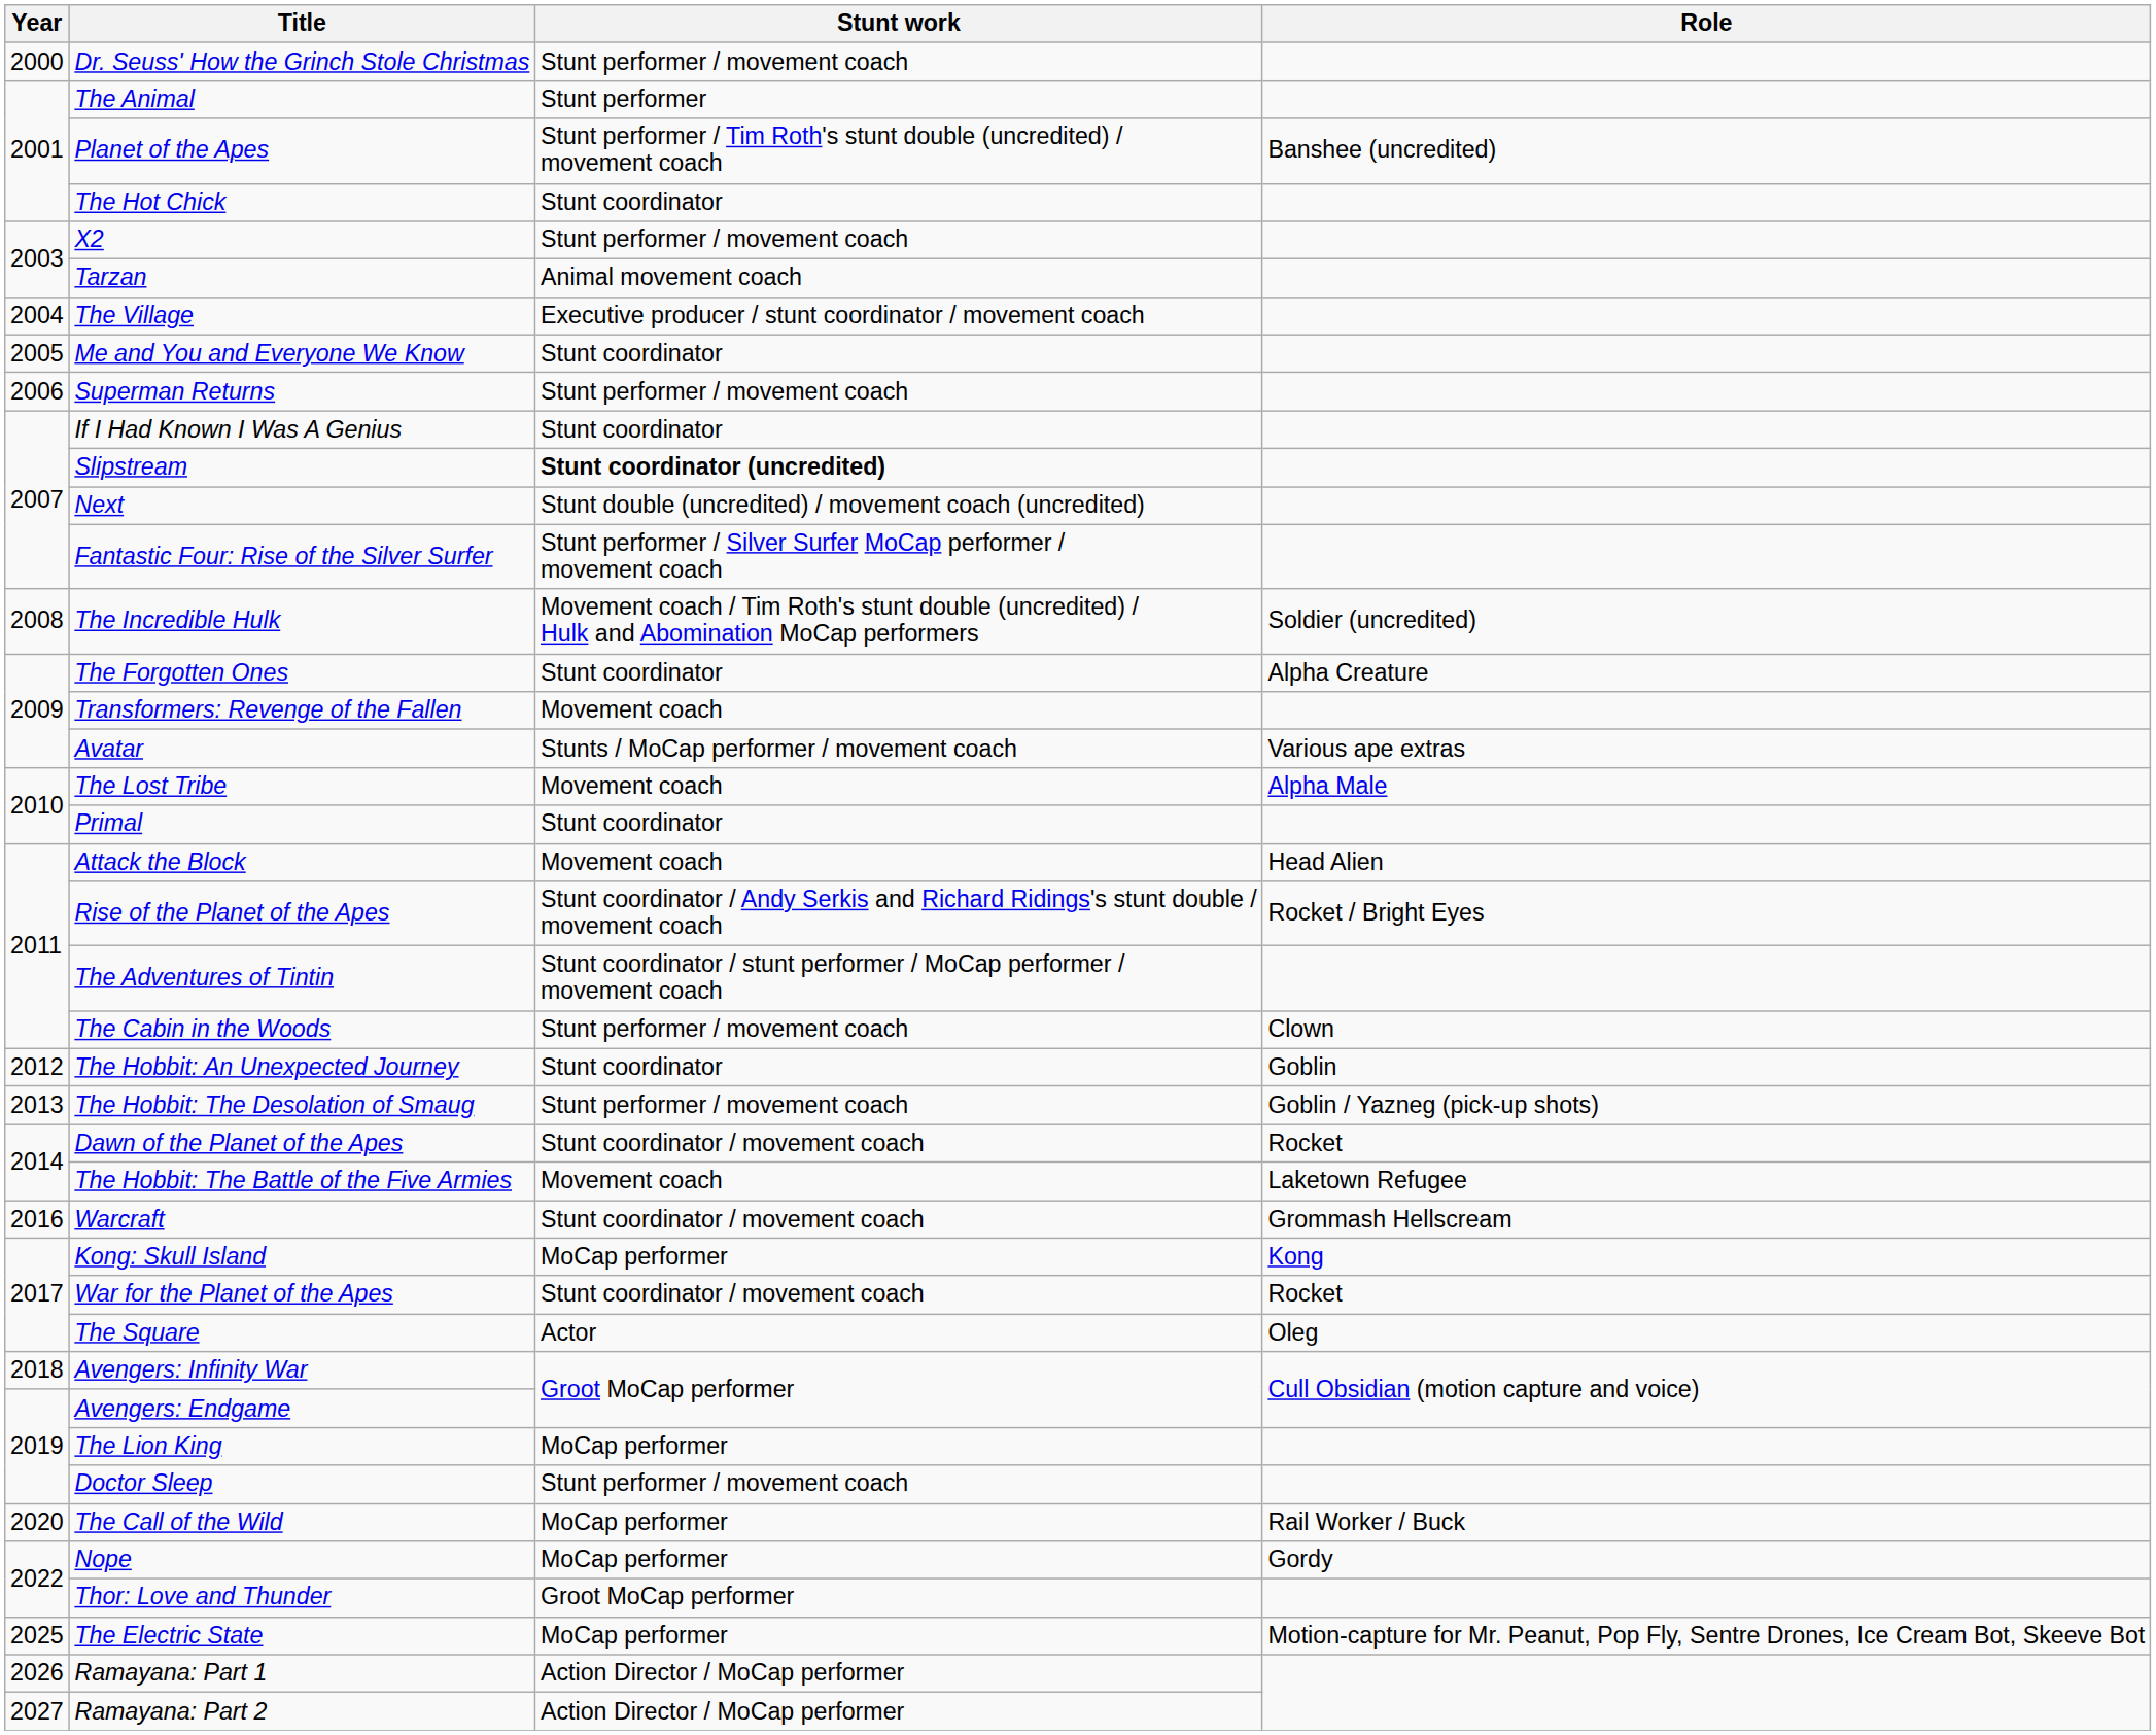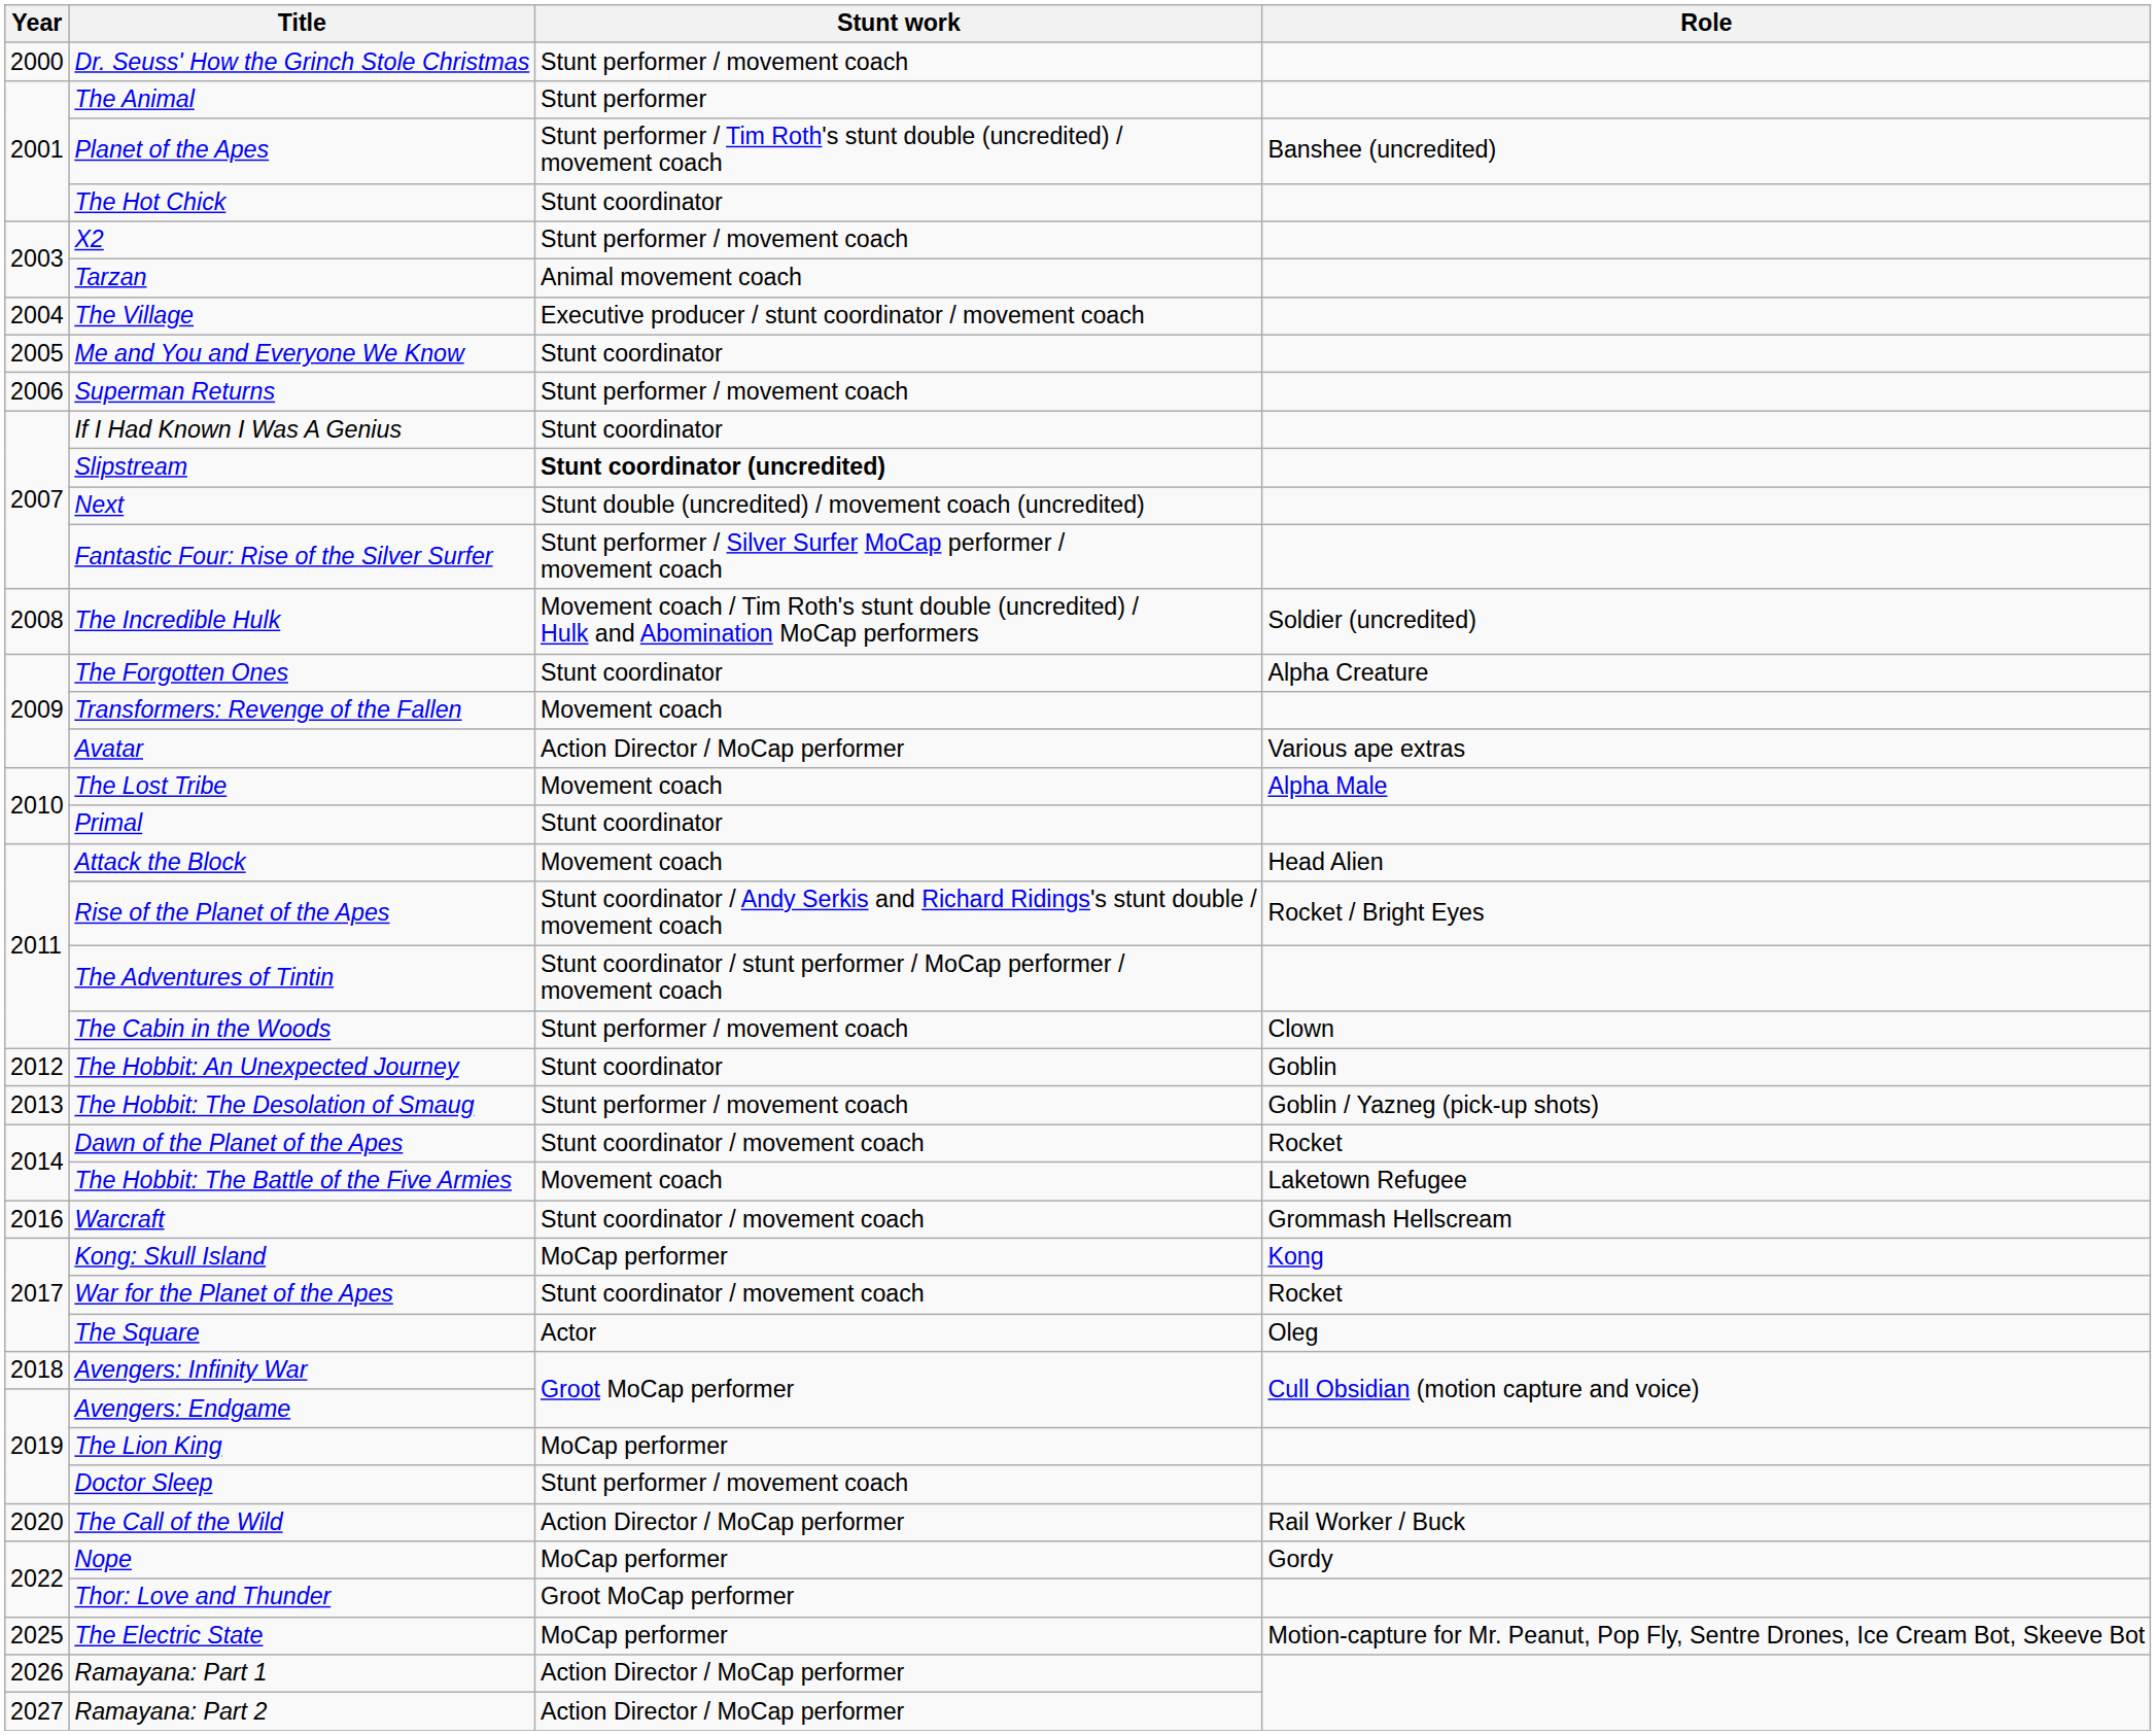 <table class="wikitable unsortable">
 <tr>
 <th>Year</th>
 <th>Title</th>
 <th>Stunt work</th>
 <th>Role</th>
 </tr>
 <tr>
 <td>2000</td>
 <td><em><a href='#'>Dr. Seuss' How the Grinch Stole Christmas</a></em></td>
 <td>Stunt performer / movement coach</td>
 <td></td>
 </tr>
 <tr>
 <td rowspan="3">2001</td>
 <td><em><a href='#'>The Animal</a></em></td>
 <td>Stunt performer</td>
 <td></td>
 </tr>
 <tr>
 <td><em><a href='#'>Planet of the Apes</a></em></td>
 <td>Stunt performer / <a href='#'>Tim Roth</a>'s stunt double (uncredited) /<br>movement coach</td>
 <td>Banshee (uncredited)</td>
 </tr>
 <tr>
 <td><em><a href='#'>The Hot Chick</a></em></td>
 <td>Stunt coordinator</td>
 <td></td>
 </tr>
 <tr>
 <td rowspan="2">2003</td>
 <td><em><a href='#'>X2</a></em></td>
 <td>Stunt performer / movement coach</td>
 <td></td>
 </tr>
 <tr>
 <td><em><a href='#'>Tarzan</a></em></td>
 <td>Animal movement coach</td>
 <td></td>
 </tr>
 <tr>
 <td>2004</td>
 <td><em><a href='#'>The Village</a></em></td>
 <td>Executive producer / stunt coordinator / movement coach</td>
 <td></td>
 </tr>
 <tr>
 <td>2005</td>
 <td><em><a href='#'>Me and You and Everyone We Know</a></em></td>
 <td>Stunt coordinator</td>
 <td></td>
 </tr>
 <tr>
 <td>2006</td>
 <td><em><a href='#'>Superman Returns</a></em></td>
 <td>Stunt performer / movement coach</td>
 <td></td>
 </tr>
 <tr>
 <td rowspan="4">2007</td>
 <td><em>If I Had Known I Was A Genius</em></td>
 <td>Stunt coordinator</td>
 <td></td>
 </tr>
 <tr>
 <td><em><a href='#'>Slipstream</a></em></td>
 <td><strong>Stunt coordinator (uncredited)</strong></td>
 <td></td>
 </tr>
 <tr>
 <td><em><a href='#'>Next</a></em></td>
 <td>Stunt double (uncredited) / movement coach (uncredited)</td>
 <td></td>
 </tr>
 <tr>
 <td><em><a href='#'>Fantastic Four: Rise of the Silver Surfer</a></em></td>
 <td>Stunt performer / <a href='#'>Silver Surfer</a> <a href='#'>MoCap</a> performer /<br>movement coach</td>
 <td></td>
 </tr>
 <tr>
 <td>2008</td>
 <td><em><a href='#'>The Incredible Hulk</a></em></td>
 <td>Movement coach / Tim Roth's stunt double (uncredited) /<br><a href='#'>Hulk</a> and <a href='#'>Abomination</a> MoCap performers</td>
 <td>Soldier (uncredited)</td>
 </tr>
 <tr>
 <td rowspan="3">2009</td>
 <td><em><a href='#'>The Forgotten Ones</a></em></td>
 <td>Stunt coordinator</td>
 <td>Alpha Creature</td>
 </tr>
 <tr>
 <td><em><a href='#'>Transformers: Revenge of the Fallen</a></em></td>
 <td>Movement coach</td>
 <td></td>
 </tr>
 <tr>
 <td><em><a href='#'>Avatar</a></em></td>
-<td>Stunts / MoCap performer / movement coach</td>
+<td>Action Director / MoCap performer</td>
 <td>Various ape extras</td>
 </tr>
 <tr>
 <td rowspan="2">2010</td>
 <td><em><a href='#'>The Lost Tribe</a></em></td>
 <td>Movement coach</td>
 <td><a href='#'>Alpha Male</a></td>
 </tr>
 <tr>
 <td><em><a href='#'>Primal</a></em></td>
 <td>Stunt coordinator</td>
 <td></td>
 </tr>
 <tr>
 <td rowspan="4">2011</td>
 <td><em><a href='#'>Attack the Block</a></em></td>
 <td>Movement coach</td>
 <td>Head Alien</td>
 </tr>
 <tr>
 <td><em><a href='#'>Rise of the Planet of the Apes</a></em></td>
 <td>Stunt coordinator / <a href='#'>Andy Serkis</a> and <a href='#'>Richard Ridings</a>'s stunt double /<br>movement coach</td>
 <td>Rocket / Bright Eyes</td>
 </tr>
 <tr>
 <td><em><a href='#'>The Adventures of Tintin</a></em></td>
 <td>Stunt coordinator / stunt performer / MoCap performer /<br>movement coach</td>
 <td></td>
 </tr>
 <tr>
 <td><em><a href='#'>The Cabin in the Woods</a></em></td>
 <td>Stunt performer / movement coach</td>
 <td>Clown</td>
 </tr>
 <tr>
 <td>2012</td>
 <td><em><a href='#'>The Hobbit: An Unexpected Journey</a></em></td>
 <td>Stunt coordinator</td>
 <td>Goblin</td>
 </tr>
 <tr>
 <td>2013</td>
 <td><em><a href='#'>The Hobbit: The Desolation of Smaug</a></em></td>
 <td>Stunt performer / movement coach</td>
 <td>Goblin / Yazneg (pick-up shots)</td>
 </tr>
 <tr>
 <td rowspan="2">2014</td>
 <td><em><a href='#'>Dawn of the Planet of the Apes</a></em></td>
 <td>Stunt coordinator / movement coach</td>
 <td>Rocket</td>
 </tr>
 <tr>
 <td><em><a href='#'>The Hobbit: The Battle of the Five Armies</a></em></td>
 <td>Movement coach</td>
 <td>Laketown Refugee</td>
 </tr>
 <tr>
 <td>2016</td>
 <td><em><a href='#'>Warcraft</a></em></td>
 <td>Stunt coordinator / movement coach</td>
 <td>Grommash Hellscream</td>
 </tr>
 <tr>
 <td rowspan="3">2017</td>
 <td><em><a href='#'>Kong: Skull Island</a></em></td>
 <td>MoCap performer</td>
 <td><a href='#'>Kong</a></td>
 </tr>
 <tr>
 <td><em><a href='#'>War for the Planet of the Apes</a></em></td>
 <td>Stunt coordinator / movement coach</td>
 <td>Rocket</td>
 </tr>
 <tr>
 <td><em><a href='#'>The Square</a></em></td>
 <td>Actor</td>
 <td>Oleg</td>
 </tr>
 <tr>
 <td>2018</td>
 <td><em><a href='#'>Avengers: Infinity War</a></em></td>
 <td rowspan=2><a href='#'>Groot</a> MoCap performer</td>
 <td rowspan=2><a href='#'>Cull Obsidian</a> (motion capture and voice)</td>
 </tr>
 <tr>
 <td rowspan="3">2019</td>
 <td><em><a href='#'>Avengers: Endgame</a></em></td>
 </tr>
 <tr>
 <td><em><a href='#'>The Lion King</a></em></td>
 <td>MoCap performer</td>
 <td></td>
 </tr>
 <tr>
 <td><em><a href='#'>Doctor Sleep</a></em></td>
 <td>Stunt performer / movement coach</td>
 <td></td>
 </tr>
 <tr>
 <td>2020</td>
 <td><em><a href='#'>The Call of the Wild</a></em></td>
-<td>MoCap performer</td>
+<td>Action Director / MoCap performer</td>
 <td>Rail Worker / Buck</td>
 </tr>
 <tr>
 <td rowspan="2">2022</td>
 <td><em><a href='#'>Nope</a></em></td>
 <td>MoCap performer</td>
 <td>Gordy</td>
 </tr>
 <tr>
 <td><em><a href='#'>Thor: Love and Thunder</a></em></td>
 <td>Groot MoCap performer</td>
 <td></td>
 </tr>
 <tr>
 <td>2025</td>
 <td><em><a href='#'>The Electric State</a></em></td>
 <td>MoCap performer</td>
 <td>Motion-capture for Mr. Peanut, Pop Fly, Sentre Drones, Ice Cream Bot, Skeeve Bot</td>
 </tr>
 <tr>
 <td>2026</td>
 <td><em>Ramayana: Part 1</em></td>
 <td>Action Director / MoCap performer</td>
 </tr>
 <tr>
 <td>2027</td>
 <td><em>Ramayana: Part 2</em></td>
 <td>Action Director / MoCap performer</td>
 </tr>
 </table>
